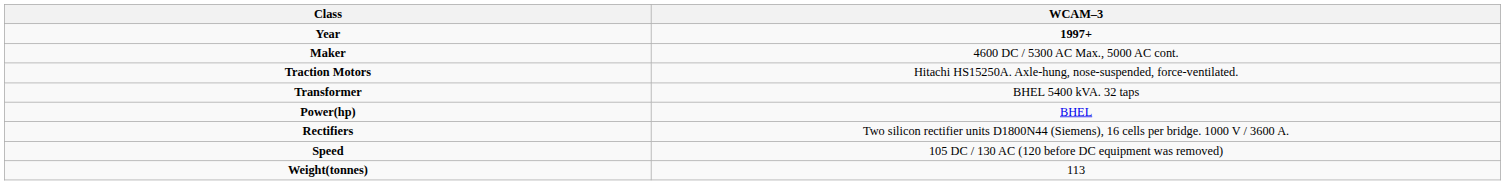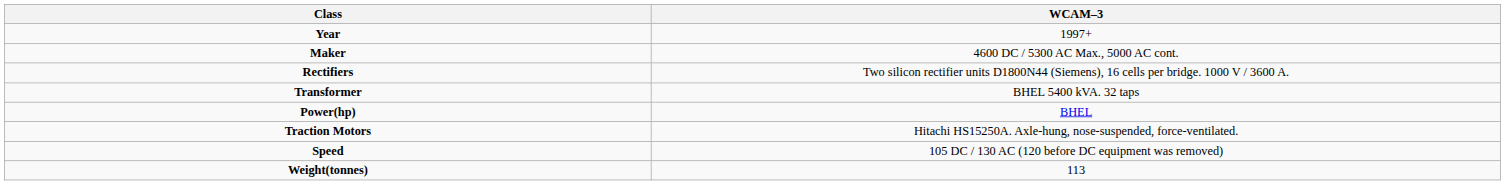 <table class="wikitable"  style="text-align:center; width:98%;">
 <tr>
 <th width=16%><strong>Class</strong></th>
 <th width=21%><strong>WCAM–3</strong></th>
 </tr>
 <tr>
 <td style="text-align:centre;"><strong>Year</strong></td>
-<td><strong>1997+</strong></td>
+<td>1997+</td>
 </tr>
 <tr>
 <td style="text-align:centre;"><strong>Maker</strong></td>
 <td>4600 DC / 5300 AC Max., 5000 AC cont.</td>
 </tr>
 <tr>
-<td style="text-align:centre;"><strong>Traction Motors</strong></td>
-<td>Hitachi HS15250A. Axle-hung, nose-suspended, force-ventilated.</td>
+<td style="text-align:centre;"><strong>Rectifiers</strong></td>
+<td>Two silicon rectifier units D1800N44 (Siemens), 16 cells per bridge. 1000 V / 3600 A.</td>
 </tr>
 <tr>
 <td style="text-align:centre;"><strong>Transformer</strong></td>
 <td>BHEL 5400 kVA. 32 taps</td>
 </tr>
 <tr>
 <td style="text-align:centre;"><strong>Power(hp)</strong></td>
 <td><a href='#'>BHEL</a></td>
 </tr>
 <tr>
-<td style="text-align:centre;"><strong>Rectifiers</strong></td>
-<td>Two silicon rectifier units D1800N44 (Siemens), 16 cells per bridge. 1000 V / 3600 A.</td>
+<td style="text-align:centre;"><strong>Traction Motors</strong></td>
+<td>Hitachi HS15250A. Axle-hung, nose-suspended, force-ventilated.</td>
 </tr>
 <tr>
 <td style="text-align:centre;"><strong>Speed</strong></td>
 <td>105 DC / 130 AC (120 before DC equipment was removed)</td>
 </tr>
 <tr>
 <td style="text-align:centre;"><strong>Weight(tonnes)</strong></td>
 <td>113</td>
 </tr>
 </table>
